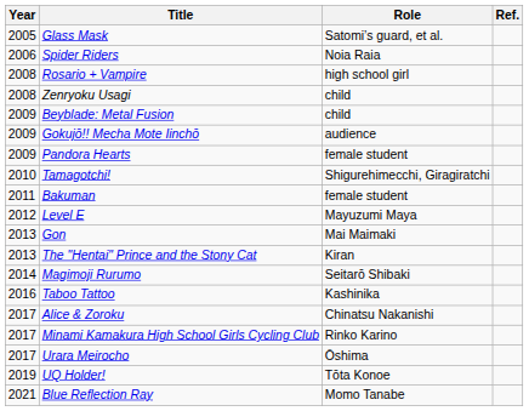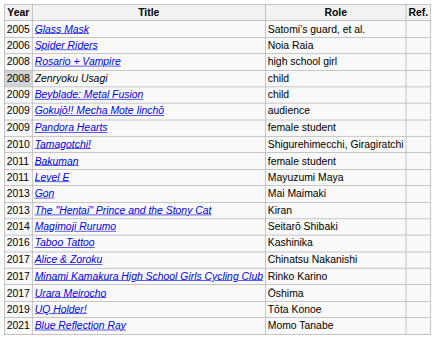 <table class="wikitable sortable plainrowheaders">
 <tr>
 <th scope="col">Year</th>
 <th scope="col">Title</th>
 <th scope="col">Role</th>
 <th scope="col" class="unsortable">Ref.</th>
 </tr>
 <tr>
 <td>2005</td>
 <td><em><a href='#'>Glass Mask</a></em></td>
 <td>Satomi’s guard, et al.</td>
 <td></td>
 </tr>
 <tr>
 <td>2006</td>
 <td><em><a href='#'>Spider Riders</a></em></td>
 <td>Noia Raia</td>
 <td></td>
 </tr>
 <tr>
 <td>2008</td>
 <td><em><a href='#'>Rosario + Vampire</a></em></td>
 <td>high school girl</td>
 <td></td>
 </tr>
 <tr>
-<td>2008</td>
+<td style="background: lightgrey;">2008</td>
 <td><em>Zenryoku Usagi</em></td>
 <td>child</td>
 <td></td>
 </tr>
 <tr>
 <td>2009</td>
 <td><em><a href='#'>Beyblade: Metal Fusion</a></em></td>
 <td>child</td>
 <td></td>
 </tr>
 <tr>
 <td>2009</td>
 <td><em><a href='#'>Gokujō!! Mecha Mote Iinchō</a></em></td>
 <td>audience</td>
 <td></td>
 </tr>
 <tr>
 <td>2009</td>
 <td><em><a href='#'>Pandora Hearts</a></em></td>
 <td>female student</td>
 <td></td>
 </tr>
 <tr>
 <td>2010</td>
 <td><em><a href='#'>Tamagotchi!</a></em></td>
 <td>Shigurehimecchi, Giragiratchi</td>
 <td></td>
 </tr>
 <tr>
 <td>2011</td>
 <td><em><a href='#'>Bakuman</a></em></td>
 <td>female student</td>
 <td></td>
 </tr>
 <tr>
-<td>2012</td>
+<td>2011</td>
 <td><em><a href='#'>Level E</a></em></td>
 <td>Mayuzumi Maya</td>
 <td></td>
 </tr>
 <tr>
 <td>2013</td>
 <td><em><a href='#'>Gon</a></em></td>
 <td>Mai Maimaki</td>
 <td></td>
 </tr>
 <tr>
 <td>2013</td>
 <td><em><a href='#'>The "Hentai" Prince and the Stony Cat</a></em></td>
 <td>Kiran</td>
 <td></td>
 </tr>
 <tr>
 <td>2014</td>
 <td><em><a href='#'>Magimoji Rurumo</a></em></td>
 <td>Seitarō Shibaki</td>
 <td></td>
 </tr>
 <tr>
 <td>2016</td>
 <td><em><a href='#'>Taboo Tattoo</a></em></td>
 <td>Kashinika</td>
 <td></td>
 </tr>
 <tr>
 <td>2017</td>
 <td><em><a href='#'>Alice & Zoroku</a></em></td>
 <td>Chinatsu Nakanishi</td>
 <td></td>
 </tr>
 <tr>
 <td>2017</td>
 <td><em><a href='#'>Minami Kamakura High School Girls Cycling Club</a></em></td>
 <td>Rinko Karino</td>
 <td></td>
 </tr>
 <tr>
 <td>2017</td>
 <td><em><a href='#'>Urara Meirocho</a></em></td>
 <td>Ōshima</td>
 <td></td>
 </tr>
 <tr>
 <td>2019</td>
 <td><em><a href='#'>UQ Holder!</a></em></td>
 <td>Tōta Konoe</td>
 <td></td>
 </tr>
 <tr>
 <td>2021</td>
 <td><em><a href='#'>Blue Reflection Ray</a></em></td>
 <td>Momo Tanabe</td>
 <td></td>
 </tr>
 </table>
